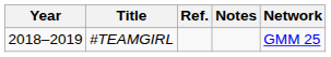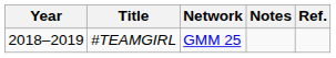 <table class="wikitable sortable">
 <tr>
 <th scope="col">Year</th>
 <th scope="col">Title</th>
+<th scope="col">Network</th>
+<th scope="col" class="unsortable">Notes</th>
 <th scope="col" class="unsortable">Ref.</th>
-<th scope="col" class="unsortable">Notes</th>
-<th scope="col">Network</th>
 </tr>
 <tr>
 <td>2018–2019</td>
 <td><em>#TEAMGIRL</em></td>
+<td><a href='#'>GMM 25</a></td>
 <td></td>
 <td></td>
-<td><a href='#'>GMM 25</a></td>
 </tr>
 </table>
